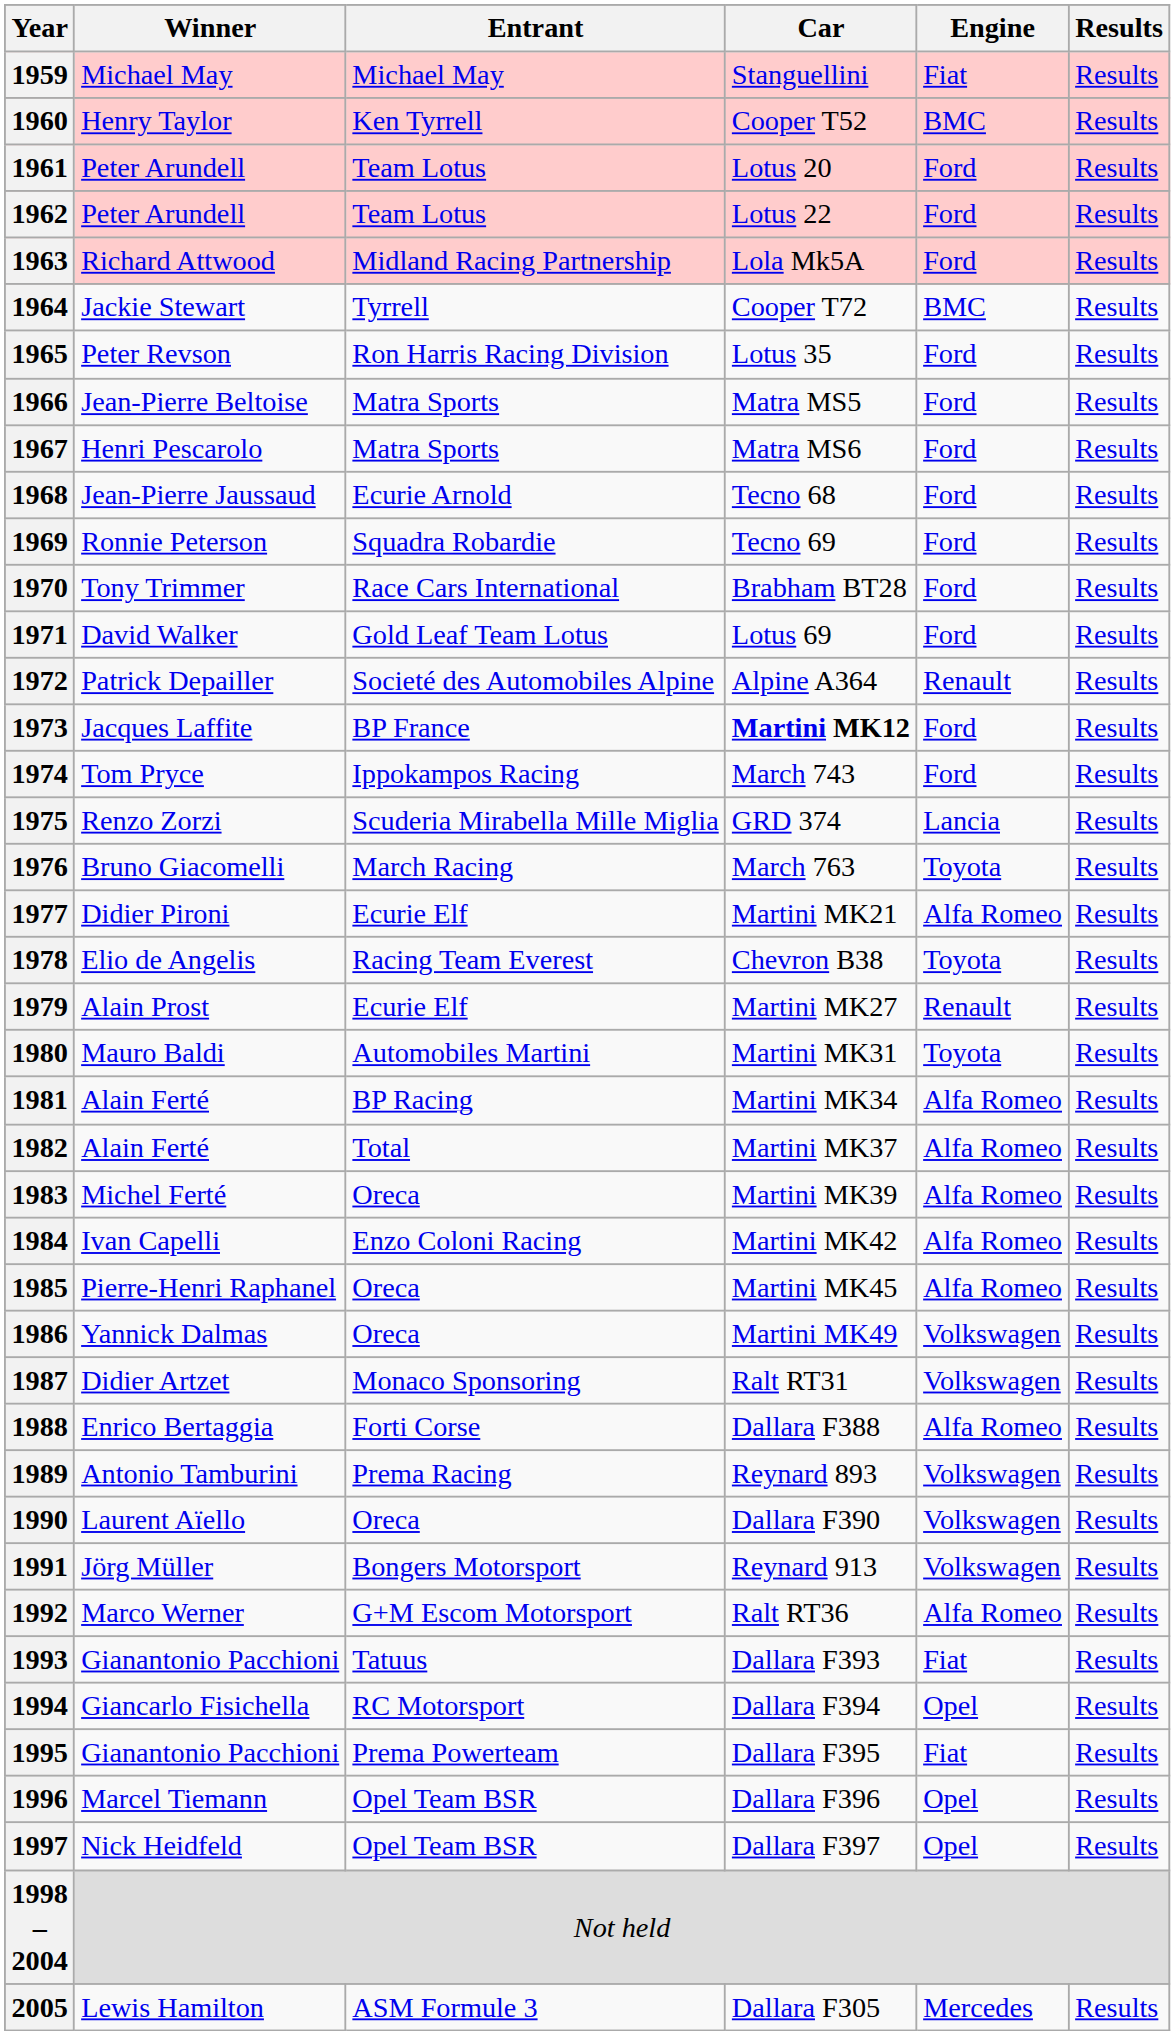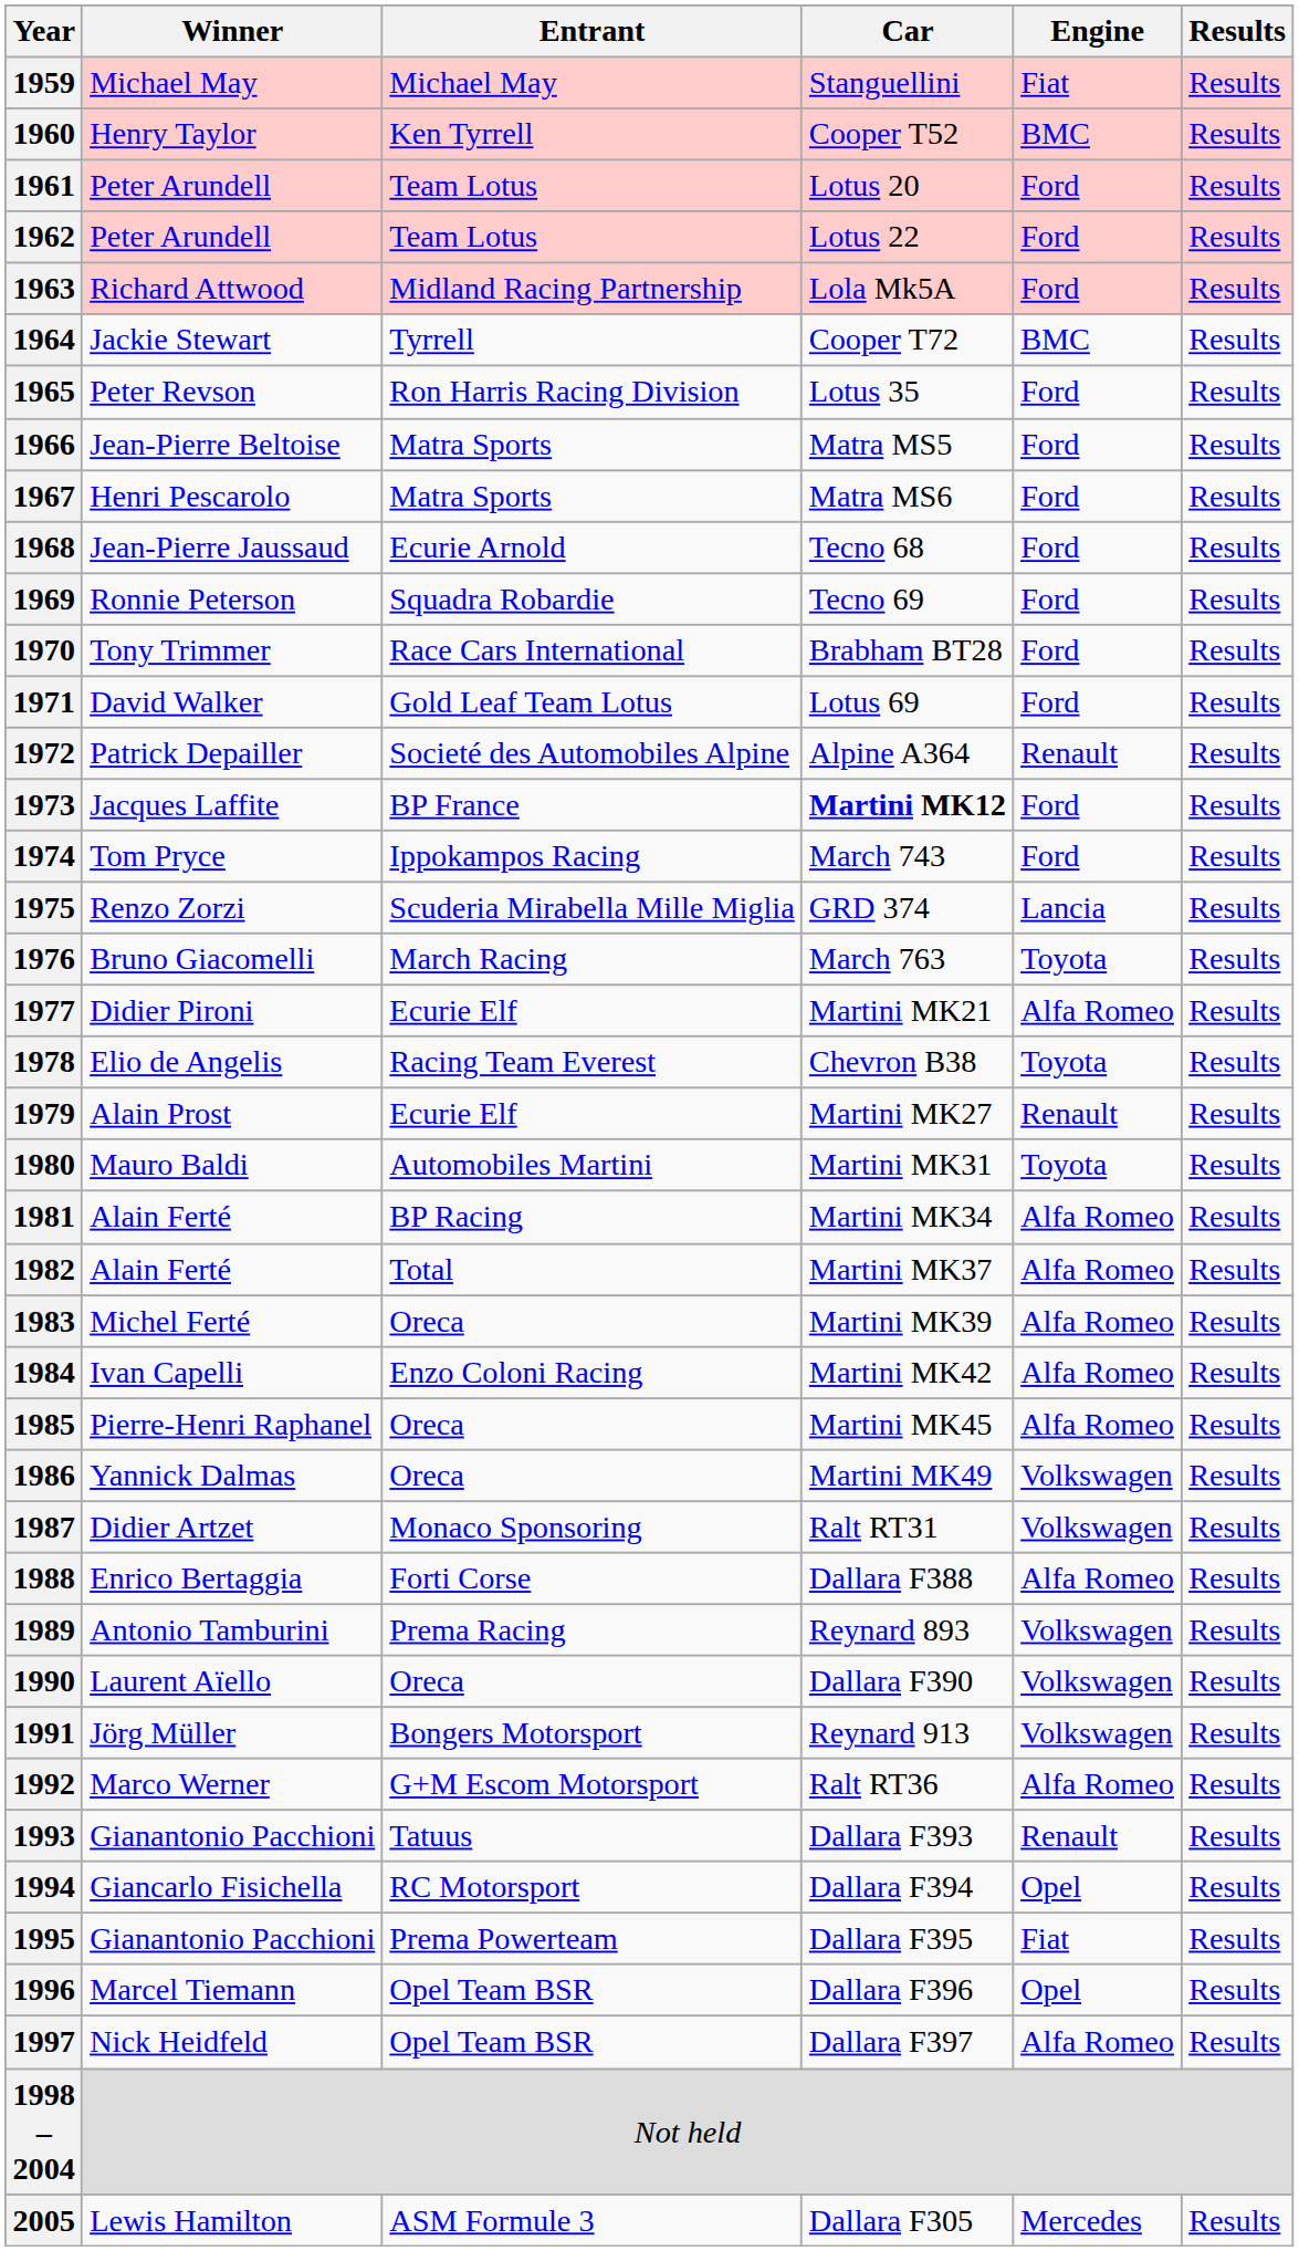 <table class="wikitable" style="font-size:95%">
 <tr>
 <th>Year</th>
 <th>Winner</th>
 <th>Entrant</th>
 <th>Car</th>
 <th>Engine</th>
 <th>Results</th>
 </tr>
 <tr style="background:#ffcccc;">
 <th>1959</th>
 <td> <a href='#'>Michael May</a></td>
 <td> <a href='#'>Michael May</a></td>
 <td><a href='#'>Stanguellini</a></td>
 <td><a href='#'>Fiat</a></td>
 <td><a href='#'>Results</a></td>
 </tr>
 <tr style="background:#ffcccc;">
 <th>1960</th>
 <td> <a href='#'>Henry Taylor</a></td>
 <td> <a href='#'>Ken Tyrrell</a></td>
 <td><a href='#'>Cooper</a> T52</td>
 <td><a href='#'>BMC</a></td>
 <td><a href='#'>Results</a></td>
 </tr>
 <tr style="background:#ffcccc;">
 <th>1961</th>
 <td> <a href='#'>Peter Arundell</a></td>
 <td> <a href='#'>Team Lotus</a></td>
 <td><a href='#'>Lotus</a> 20</td>
 <td><a href='#'>Ford</a></td>
 <td><a href='#'>Results</a></td>
 </tr>
 <tr style="background:#ffcccc;">
 <th>1962</th>
 <td> <a href='#'>Peter Arundell</a></td>
 <td> <a href='#'>Team Lotus</a></td>
 <td><a href='#'>Lotus</a> 22</td>
 <td><a href='#'>Ford</a></td>
 <td><a href='#'>Results</a></td>
 </tr>
 <tr style="background:#ffcccc;">
 <th>1963</th>
 <td> <a href='#'>Richard Attwood</a></td>
 <td> <a href='#'>Midland Racing Partnership</a></td>
 <td><a href='#'>Lola</a> Mk5A</td>
 <td><a href='#'>Ford</a></td>
 <td><a href='#'>Results</a></td>
 </tr>
 <tr>
 <th>1964</th>
 <td> <a href='#'>Jackie Stewart</a></td>
 <td> <a href='#'>Tyrrell</a></td>
 <td><a href='#'>Cooper</a> T72</td>
 <td><a href='#'>BMC</a></td>
 <td><a href='#'>Results</a></td>
 </tr>
 <tr>
 <th>1965</th>
 <td> <a href='#'>Peter Revson</a></td>
 <td> <a href='#'>Ron Harris Racing Division</a></td>
 <td><a href='#'>Lotus</a> 35</td>
 <td><a href='#'>Ford</a></td>
 <td><a href='#'>Results</a></td>
 </tr>
 <tr>
 <th>1966</th>
 <td> <a href='#'>Jean-Pierre Beltoise</a></td>
 <td> <a href='#'>Matra Sports</a></td>
 <td><a href='#'>Matra</a> MS5</td>
 <td><a href='#'>Ford</a></td>
 <td><a href='#'>Results</a></td>
 </tr>
 <tr>
 <th>1967</th>
 <td> <a href='#'>Henri Pescarolo</a></td>
 <td> <a href='#'>Matra Sports</a></td>
 <td><a href='#'>Matra</a> MS6</td>
 <td><a href='#'>Ford</a></td>
 <td><a href='#'>Results</a></td>
 </tr>
 <tr>
 <th>1968</th>
 <td> <a href='#'>Jean-Pierre Jaussaud</a></td>
 <td> <a href='#'>Ecurie Arnold</a></td>
 <td><a href='#'>Tecno</a> 68</td>
 <td><a href='#'>Ford</a></td>
 <td><a href='#'>Results</a></td>
 </tr>
 <tr>
 <th>1969</th>
 <td> <a href='#'>Ronnie Peterson</a></td>
 <td> <a href='#'>Squadra Robardie</a></td>
 <td><a href='#'>Tecno</a> 69</td>
 <td><a href='#'>Ford</a></td>
 <td><a href='#'>Results</a></td>
 </tr>
 <tr>
 <th>1970</th>
 <td> <a href='#'>Tony Trimmer</a></td>
 <td> <a href='#'>Race Cars International</a></td>
 <td><a href='#'>Brabham</a> BT28</td>
 <td><a href='#'>Ford</a></td>
 <td><a href='#'>Results</a></td>
 </tr>
 <tr>
 <th>1971</th>
 <td> <a href='#'>David Walker</a></td>
 <td> <a href='#'>Gold Leaf Team Lotus</a></td>
 <td><a href='#'>Lotus</a> 69</td>
 <td><a href='#'>Ford</a></td>
 <td><a href='#'>Results</a></td>
 </tr>
 <tr>
 <th>1972</th>
 <td> <a href='#'>Patrick Depailler</a></td>
 <td> <a href='#'>Societé des Automobiles Alpine</a></td>
 <td><a href='#'>Alpine</a> A364</td>
 <td><a href='#'>Renault</a></td>
 <td><a href='#'>Results</a></td>
 </tr>
 <tr>
 <th>1973</th>
 <td> <a href='#'>Jacques Laffite</a></td>
 <td> <a href='#'>BP France</a></td>
 <td><strong><a href='#'>Martini</a> MK12</strong></td>
 <td><a href='#'>Ford</a></td>
 <td><a href='#'>Results</a></td>
 </tr>
 <tr>
 <th>1974</th>
 <td> <a href='#'>Tom Pryce</a></td>
 <td> <a href='#'>Ippokampos Racing</a></td>
 <td><a href='#'>March</a> 743</td>
 <td><a href='#'>Ford</a></td>
 <td><a href='#'>Results</a></td>
 </tr>
 <tr>
 <th>1975</th>
 <td> <a href='#'>Renzo Zorzi</a></td>
 <td> <a href='#'>Scuderia Mirabella Mille Miglia</a></td>
 <td><a href='#'>GRD</a> 374</td>
 <td><a href='#'>Lancia</a></td>
 <td><a href='#'>Results</a></td>
 </tr>
 <tr>
 <th>1976</th>
 <td> <a href='#'>Bruno Giacomelli</a></td>
 <td> <a href='#'>March Racing</a></td>
 <td><a href='#'>March</a> 763</td>
 <td><a href='#'>Toyota</a></td>
 <td><a href='#'>Results</a></td>
 </tr>
 <tr>
 <th>1977</th>
 <td> <a href='#'>Didier Pironi</a></td>
 <td> <a href='#'>Ecurie Elf</a></td>
 <td><a href='#'>Martini</a> MK21</td>
 <td><a href='#'>Alfa Romeo</a></td>
 <td><a href='#'>Results</a></td>
 </tr>
 <tr>
 <th>1978</th>
 <td> <a href='#'>Elio de Angelis</a></td>
 <td> <a href='#'>Racing Team Everest</a></td>
 <td><a href='#'>Chevron</a> B38</td>
 <td><a href='#'>Toyota</a></td>
 <td><a href='#'>Results</a></td>
 </tr>
 <tr>
 <th>1979</th>
 <td> <a href='#'>Alain Prost</a></td>
 <td> <a href='#'>Ecurie Elf</a></td>
 <td><a href='#'>Martini</a> MK27</td>
 <td><a href='#'>Renault</a></td>
 <td><a href='#'>Results</a></td>
 </tr>
 <tr>
 <th>1980</th>
 <td> <a href='#'>Mauro Baldi</a></td>
 <td> <a href='#'>Automobiles Martini</a></td>
 <td><a href='#'>Martini</a> MK31</td>
 <td><a href='#'>Toyota</a></td>
 <td><a href='#'>Results</a></td>
 </tr>
 <tr>
 <th>1981</th>
 <td> <a href='#'>Alain Ferté</a></td>
 <td> <a href='#'>BP Racing</a></td>
 <td><a href='#'>Martini</a> MK34</td>
 <td><a href='#'>Alfa Romeo</a></td>
 <td><a href='#'>Results</a></td>
 </tr>
 <tr>
 <th>1982</th>
 <td> <a href='#'>Alain Ferté</a></td>
 <td> <a href='#'>Total</a></td>
 <td><a href='#'>Martini</a> MK37</td>
 <td><a href='#'>Alfa Romeo</a></td>
 <td><a href='#'>Results</a></td>
 </tr>
 <tr>
 <th>1983</th>
 <td> <a href='#'>Michel Ferté</a></td>
 <td> <a href='#'>Oreca</a></td>
 <td><a href='#'>Martini</a> MK39</td>
 <td><a href='#'>Alfa Romeo</a></td>
 <td><a href='#'>Results</a></td>
 </tr>
 <tr>
 <th>1984</th>
 <td> <a href='#'>Ivan Capelli</a></td>
 <td> <a href='#'>Enzo Coloni Racing</a></td>
 <td><a href='#'>Martini</a> MK42</td>
 <td><a href='#'>Alfa Romeo</a></td>
 <td><a href='#'>Results</a></td>
 </tr>
 <tr>
 <th>1985</th>
 <td> <a href='#'>Pierre-Henri Raphanel</a></td>
 <td> <a href='#'>Oreca</a></td>
 <td><a href='#'>Martini</a> MK45</td>
 <td><a href='#'>Alfa Romeo</a></td>
 <td><a href='#'>Results</a></td>
 </tr>
 <tr>
 <th>1986</th>
 <td> <a href='#'>Yannick Dalmas</a></td>
 <td> <a href='#'>Oreca</a></td>
 <td><a href='#'>Martini MK49</a></td>
 <td><a href='#'>Volkswagen</a></td>
 <td><a href='#'>Results</a></td>
 </tr>
 <tr>
 <th>1987</th>
 <td> <a href='#'>Didier Artzet</a></td>
 <td> <a href='#'>Monaco Sponsoring</a></td>
 <td><a href='#'>Ralt</a> RT31</td>
 <td><a href='#'>Volkswagen</a></td>
 <td><a href='#'>Results</a></td>
 </tr>
 <tr>
 <th>1988</th>
 <td> <a href='#'>Enrico Bertaggia</a></td>
 <td> <a href='#'>Forti Corse</a></td>
 <td><a href='#'>Dallara</a> F388</td>
 <td><a href='#'>Alfa Romeo</a></td>
 <td><a href='#'>Results</a></td>
 </tr>
 <tr>
 <th>1989</th>
 <td> <a href='#'>Antonio Tamburini</a></td>
 <td> <a href='#'>Prema Racing</a></td>
 <td><a href='#'>Reynard</a> 893</td>
 <td><a href='#'>Volkswagen</a></td>
 <td><a href='#'>Results</a></td>
 </tr>
 <tr>
 <th>1990</th>
 <td> <a href='#'>Laurent Aïello</a></td>
 <td> <a href='#'>Oreca</a></td>
 <td><a href='#'>Dallara</a> F390</td>
 <td><a href='#'>Volkswagen</a></td>
 <td><a href='#'>Results</a></td>
 </tr>
 <tr>
 <th>1991</th>
 <td> <a href='#'>Jörg Müller</a></td>
 <td> <a href='#'>Bongers Motorsport</a></td>
 <td><a href='#'>Reynard</a> 913</td>
 <td><a href='#'>Volkswagen</a></td>
 <td><a href='#'>Results</a></td>
 </tr>
 <tr>
 <th>1992</th>
 <td> <a href='#'>Marco Werner</a></td>
 <td> <a href='#'>G+M Escom Motorsport</a></td>
 <td><a href='#'>Ralt</a> RT36</td>
 <td><a href='#'>Alfa Romeo</a></td>
 <td><a href='#'>Results</a></td>
 </tr>
 <tr>
 <th>1993</th>
 <td> <a href='#'>Gianantonio Pacchioni</a></td>
 <td> <a href='#'>Tatuus</a></td>
 <td><a href='#'>Dallara</a> F393</td>
-<td><a href='#'>Fiat</a></td>
+<td><a href='#'>Renault</a></td>
 <td><a href='#'>Results</a></td>
 </tr>
 <tr>
 <th>1994</th>
 <td> <a href='#'>Giancarlo Fisichella</a></td>
 <td> <a href='#'>RC Motorsport</a></td>
 <td><a href='#'>Dallara</a> F394</td>
 <td><a href='#'>Opel</a></td>
 <td><a href='#'>Results</a></td>
 </tr>
 <tr>
 <th>1995</th>
 <td> <a href='#'>Gianantonio Pacchioni</a></td>
 <td> <a href='#'>Prema Powerteam</a></td>
 <td><a href='#'>Dallara</a> F395</td>
 <td><a href='#'>Fiat</a></td>
 <td><a href='#'>Results</a></td>
 </tr>
 <tr>
 <th>1996</th>
 <td> <a href='#'>Marcel Tiemann</a></td>
 <td> <a href='#'>Opel Team BSR</a></td>
 <td><a href='#'>Dallara</a> F396</td>
 <td><a href='#'>Opel</a></td>
 <td><a href='#'>Results</a></td>
 </tr>
 <tr>
 <th>1997</th>
 <td> <a href='#'>Nick Heidfeld</a></td>
 <td> <a href='#'>Opel Team BSR</a></td>
 <td><a href='#'>Dallara</a> F397</td>
-<td><a href='#'>Opel</a></td>
+<td><a href='#'>Alfa Romeo</a></td>
 <td><a href='#'>Results</a></td>
 </tr>
 <tr style="background:#DDDDDD;">
 <th align="center">1998<br>–<br>2004</th>
 <td align="center" colspan="5"><em>Not held</em></td>
 </tr>
 <tr>
 <th>2005</th>
 <td> <a href='#'>Lewis Hamilton</a></td>
 <td> <a href='#'>ASM Formule 3</a></td>
 <td><a href='#'>Dallara</a> F305</td>
 <td><a href='#'>Mercedes</a></td>
 <td><a href='#'>Results</a></td>
 </tr>
 </table>
